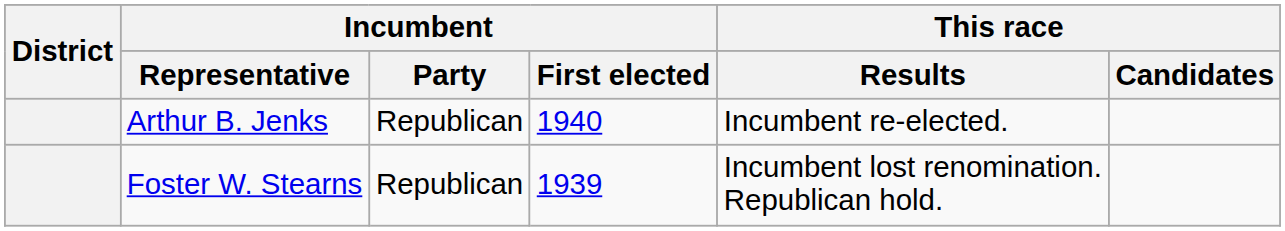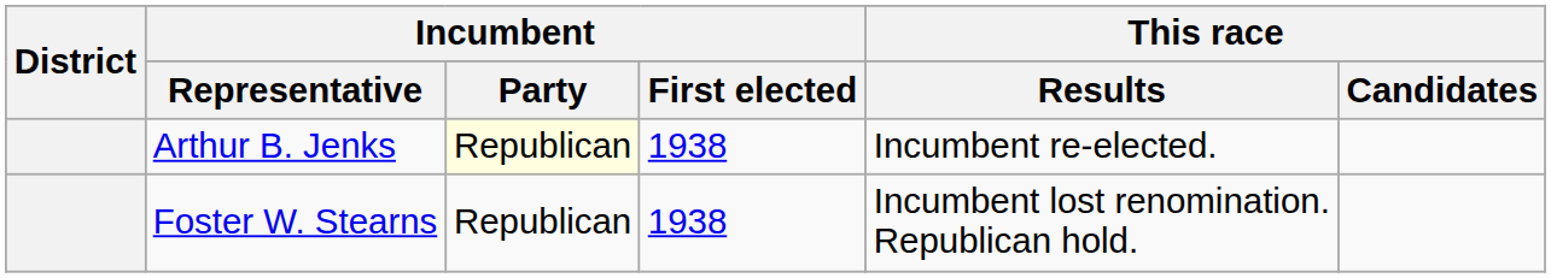 <table class=wikitable>
 <tr>
 <th rowspan=2>District</th>
 <th colspan=3>Incumbent</th>
 <th colspan=2>This race</th>
 </tr>
 <tr>
 <th>Representative</th>
 <th>Party</th>
 <th>First elected</th>
 <th>Results</th>
 <th>Candidates</th>
 </tr>
 <tr>
 <th></th>
 <td><a href='#'>Arthur B. Jenks</a></td>
-<td>Republican</td>
-<td><a href='#'>1940</a></td>
+<td style="background: lightyellow;">Republican</td>
+<td><a href='#'>1938</a></td>
 <td>Incumbent re-elected.</td>
 <td nowrap></td>
 </tr>
 <tr>
 <th></th>
 <td><a href='#'>Foster W. Stearns</a></td>
 <td>Republican</td>
-<td><a href='#'>1939</a></td>
+<td><a href='#'>1938</a></td>
 <td>Incumbent lost renomination.<br>Republican hold.</td>
 <td nowrap></td>
 </tr>
 </table>
